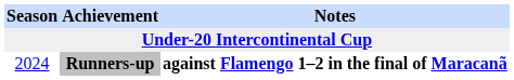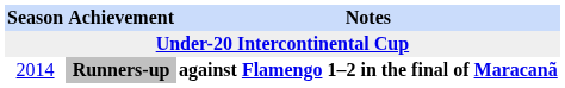 <table class="toccolours" border="0" cellpadding="2" cellspacing="0" style="float:left; margin:0.5em;">
 <tr style="background:#cadcfb;">
 <th>Season</th>
 <th>Achievement</th>
 <th>Notes</th>
 </tr>
 <tr>
 <th colspan="3" style="background:#efefef;"><a href='#'>Under-20 Intercontinental Cup</a></th>
 </tr>
 <tr>
-<td style="text-align:center;"><a href='#'>2024</a></td>
+<td style="text-align:center;"><a href='#'>2014</a></td>
 <th style="background:silver;">Runners-up</th>
 <td><strong>against <a href='#'>Flamengo</a> 1–2 in the final of <a href='#'>Maracanã</a></strong></td>
 </tr>
 </table>
